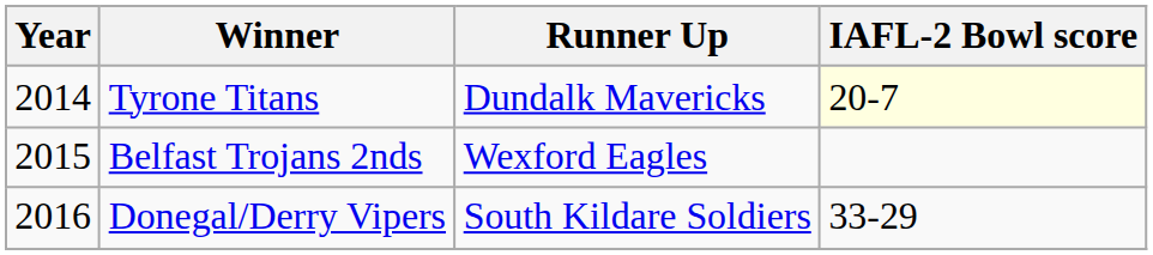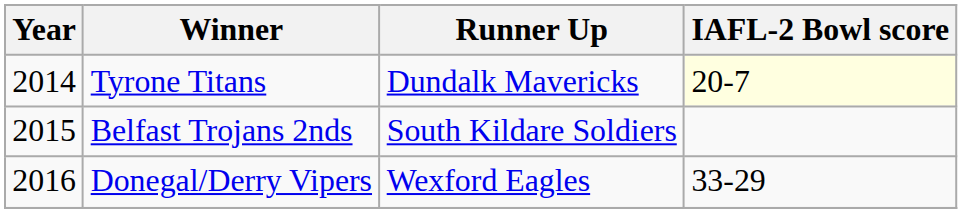 <table class="wikitable">
 <tr>
 <th>Year</th>
 <th>Winner</th>
 <th>Runner Up</th>
 <th>IAFL-2 Bowl score</th>
 </tr>
 <tr>
 <td>2014</td>
 <td><a href='#'>Tyrone Titans</a></td>
 <td><a href='#'>Dundalk Mavericks</a></td>
 <td style="background: lightyellow;">20-7 </td>
 </tr>
 <tr>
 <td>2015</td>
 <td><a href='#'> Belfast Trojans 2nds</a></td>
-<td><a href='#'>Wexford Eagles</a></td>
+<td><a href='#'>South Kildare Soldiers</a></td>
 </tr>
 <tr>
 <td>2016</td>
 <td><a href='#'>Donegal/Derry Vipers</a></td>
-<td><a href='#'>South Kildare Soldiers</a></td>
+<td><a href='#'>Wexford Eagles</a></td>
 <td>33-29 </td>
 </tr>
 <tr>
 </tr>
 </table>
